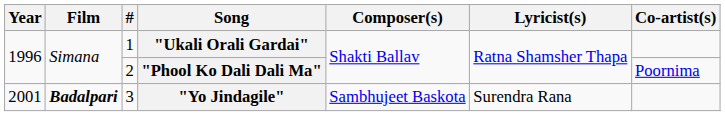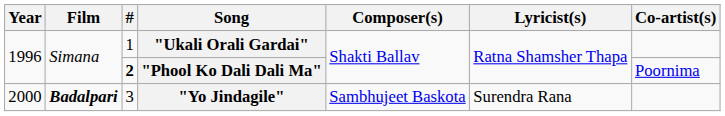 <table class="wikitable plainrowheaders">
 <tr>
 <th scope="col">Year</th>
 <th scope="col">Film</th>
 <th>#</th>
 <th scope="col">Song</th>
 <th scope="col">Composer(s)</th>
 <th scope="col">Lyricist(s)</th>
 <th scope="col">Co-artist(s)</th>
 </tr>
 <tr>
 <td rowspan="2">1996</td>
 <td rowspan="2"><em>Simana</em></td>
 <td>1</td>
 <th scope="row">"Ukali Orali Gardai"</th>
 <td rowspan="2"><a href='#'>Shakti Ballav</a></td>
 <td rowspan="2"><a href='#'>Ratna Shamsher Thapa</a></td>
 <td></td>
 </tr>
 <tr>
-<td>2</td>
+<td><strong>2</strong></td>
 <th scope="row">"Phool Ko Dali Dali Ma"</th>
 <td><a href='#'>Poornima</a></td>
 </tr>
 <tr>
-<td>2001</td>
+<td>2000</td>
 <td><strong><em>Badalpari</em></strong></td>
 <td>3</td>
 <th scope="row">"Yo Jindagile"</th>
 <td><a href='#'>Sambhujeet Baskota</a></td>
 <td>Surendra Rana</td>
 <td></td>
 </tr>
 </table>
